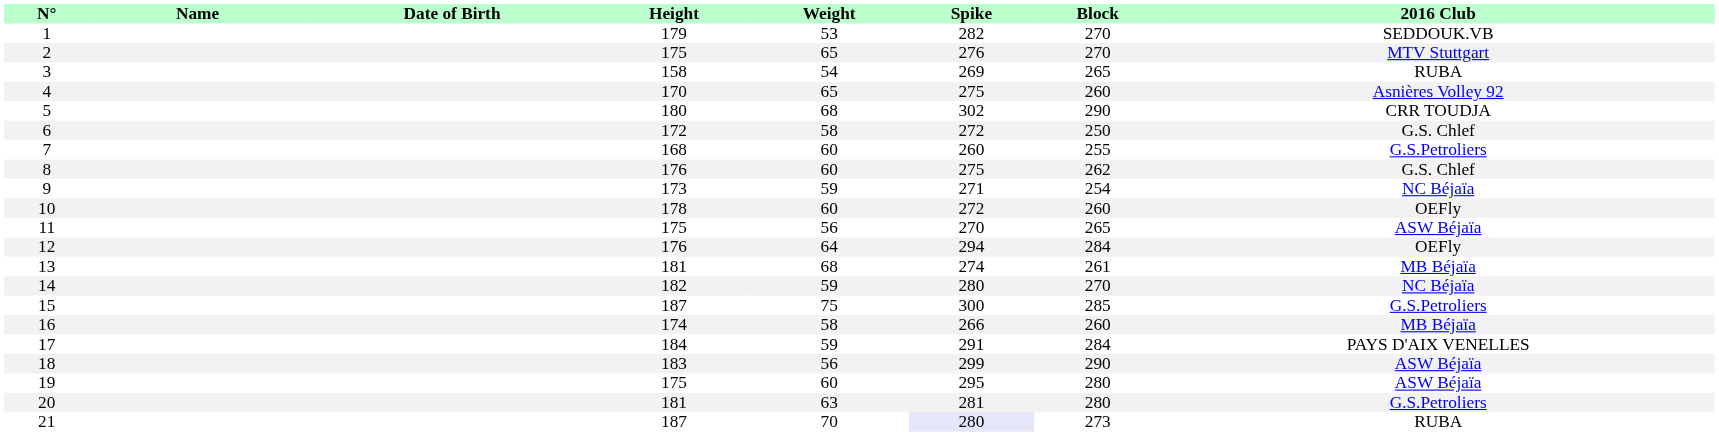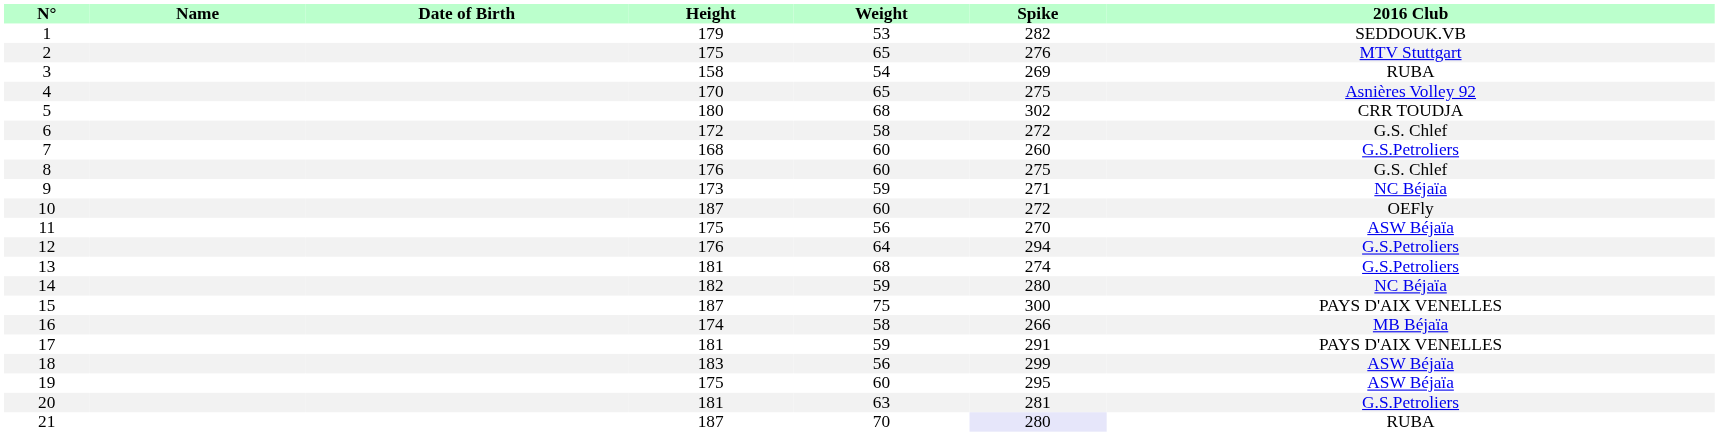 <table style="text-align:center;" cellpadding=0 cellspacing=0 width=100%>
 <tr style="background: #bbffcc;">
 <th width="5%">N°</th>
 <th width=200px>Name</th>
 <th>Date of Birth</th>
 <th>Height</th>
 <th>Weight</th>
 <th>Spike</th>
-<th>Block</th>
 <th>2016 Club</th>
 </tr>
 <tr>
 <td>1</td>
 <td></td>
 <td></td>
 <td>179</td>
 <td>53</td>
 <td>282</td>
-<td>270</td>
 <td>SEDDOUK.VB</td>
 </tr>
 <tr bgcolor="#f2f2f2">
 <td>2</td>
 <td></td>
 <td></td>
 <td>175</td>
 <td>65</td>
 <td>276</td>
-<td>270</td>
 <td><a href='#'>MTV Stuttgart</a></td>
 </tr>
 <tr>
 <td>3</td>
 <td></td>
 <td></td>
 <td>158</td>
 <td>54</td>
 <td>269</td>
-<td>265</td>
 <td>RUBA</td>
 </tr>
 <tr bgcolor="#f2f2f2">
 <td>4</td>
 <td></td>
 <td></td>
 <td>170</td>
 <td>65</td>
 <td>275</td>
-<td>260</td>
 <td><a href='#'>Asnières Volley 92</a></td>
 </tr>
 <tr>
 <td>5</td>
 <td></td>
 <td></td>
 <td>180</td>
 <td>68</td>
 <td>302</td>
-<td>290</td>
 <td>CRR TOUDJA</td>
 </tr>
 <tr bgcolor="#f2f2f2">
 <td>6</td>
 <td></td>
 <td></td>
 <td>172</td>
 <td>58</td>
 <td>272</td>
-<td>250</td>
 <td>G.S. Chlef</td>
 </tr>
 <tr>
 <td>7</td>
 <td></td>
 <td></td>
 <td>168</td>
 <td>60</td>
 <td>260</td>
-<td>255</td>
 <td><a href='#'>G.S.Petroliers</a></td>
 </tr>
 <tr bgcolor="#f2f2f2">
 <td>8</td>
 <td></td>
 <td></td>
 <td>176</td>
 <td>60</td>
 <td>275</td>
-<td>262</td>
 <td>G.S. Chlef</td>
 </tr>
 <tr>
 <td>9</td>
 <td></td>
 <td></td>
 <td>173</td>
 <td>59</td>
 <td>271</td>
-<td>254</td>
 <td><a href='#'>NC Béjaïa</a></td>
 </tr>
 <tr bgcolor="#f2f2f2">
 <td>10</td>
 <td></td>
 <td></td>
-<td>178</td>
+<td>187</td>
 <td>60</td>
 <td>272</td>
-<td>260</td>
 <td>OEFly</td>
 </tr>
 <tr>
 <td>11</td>
 <td></td>
 <td></td>
 <td>175</td>
 <td>56</td>
 <td>270</td>
-<td>265</td>
 <td><a href='#'>ASW Béjaïa</a></td>
 </tr>
 <tr bgcolor="#f2f2f2">
 <td>12</td>
 <td></td>
 <td></td>
 <td>176</td>
 <td>64</td>
 <td>294</td>
-<td>284</td>
-<td>OEFly</td>
+<td><a href='#'>G.S.Petroliers</a></td>
 </tr>
 <tr>
 <td>13</td>
 <td></td>
 <td></td>
 <td>181</td>
 <td>68</td>
 <td>274</td>
-<td>261</td>
-<td><a href='#'>MB Béjaïa</a></td>
+<td><a href='#'>G.S.Petroliers</a></td>
 </tr>
 <tr bgcolor="#f2f2f2">
 <td>14</td>
 <td></td>
 <td></td>
 <td>182</td>
 <td>59</td>
 <td>280</td>
-<td>270</td>
 <td><a href='#'>NC Béjaïa</a></td>
 </tr>
 <tr>
 <td>15</td>
 <td></td>
 <td></td>
 <td>187</td>
 <td>75</td>
 <td>300</td>
-<td>285</td>
-<td><a href='#'>G.S.Petroliers</a></td>
+<td>PAYS D'AIX VENELLES</td>
 </tr>
 <tr bgcolor="#f2f2f2">
 <td>16</td>
 <td></td>
 <td></td>
 <td>174</td>
 <td>58</td>
 <td>266</td>
-<td>260</td>
 <td><a href='#'>MB Béjaïa</a></td>
 </tr>
 <tr>
 <td>17</td>
 <td></td>
 <td></td>
-<td>184</td>
+<td>181</td>
 <td>59</td>
 <td>291</td>
-<td>284</td>
 <td>PAYS D'AIX VENELLES</td>
 </tr>
 <tr bgcolor="#f2f2f2">
 <td>18</td>
 <td></td>
 <td></td>
 <td>183</td>
 <td>56</td>
 <td>299</td>
-<td>290</td>
 <td><a href='#'>ASW Béjaïa</a></td>
 </tr>
 <tr>
 <td>19</td>
 <td></td>
 <td></td>
 <td>175</td>
 <td>60</td>
 <td>295</td>
-<td>280</td>
 <td><a href='#'>ASW Béjaïa</a></td>
 </tr>
 <tr bgcolor="#f2f2f2">
 <td>20</td>
 <td></td>
 <td></td>
 <td>181</td>
 <td>63</td>
 <td>281</td>
-<td>280</td>
 <td><a href='#'>G.S.Petroliers</a></td>
 </tr>
 <tr>
 <td>21</td>
 <td></td>
 <td></td>
 <td>187</td>
 <td>70</td>
 <td style="background: lavender;">280</td>
-<td>273</td>
 <td>RUBA</td>
 </tr>
 </table>
